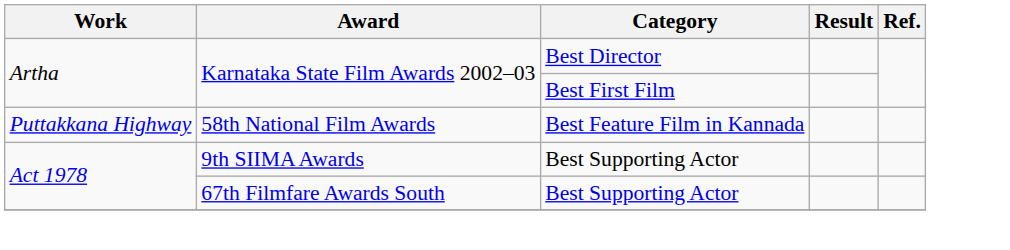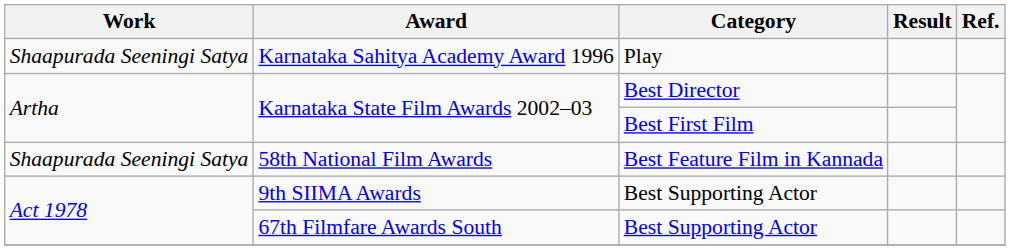 <table class="wikitable sortable">
 <tr>
 <th>Work</th>
 <th>Award</th>
 <th>Category</th>
 <th>Result</th>
 <th class="unsortable">Ref.</th>
+</tr>
+<tr>
+<td><em>Shaapurada Seeningi Satya</em></td>
+<td><a href='#'>Karnataka Sahitya Academy Award</a> 1996</td>
+<td>Play</td>
+<td></td>
+<td></td>
 </tr>
 <tr>
 <td rowspan="2"><em>Artha</em></td>
 <td rowspan="2"><a href='#'>Karnataka State Film Awards</a> 2002–03</td>
 <td><a href='#'>Best Director</a></td>
 <td></td>
 <td rowspan="2" style="text-align:center;"></td>
 </tr>
 <tr>
 <td><a href='#'>Best First Film</a></td>
 <td></td>
 </tr>
 <tr>
-<td><em><a href='#'>Puttakkana Highway</a></em></td>
+<td><em>Shaapurada Seeningi Satya</em></td>
 <td><a href='#'>58th National Film Awards</a></td>
 <td><a href='#'>Best Feature Film in Kannada</a></td>
 <td></td>
 <td style="text-align:center;"></td>
 </tr>
 <tr>
 <td rowspan=2><em><a href='#'>Act 1978</a></em></td>
 <td><a href='#'>9th SIIMA Awards</a></td>
 <td>Best Supporting Actor</td>
 <td></td>
 <td style="text-align:center;"></td>
 </tr>
 <tr>
 <td><a href='#'>67th Filmfare Awards South</a></td>
 <td><a href='#'>Best Supporting Actor</a></td>
 <td></td>
 <td style="text-align:center;"></td>
 </tr>
 <tr>
 </tr>
 </table>
